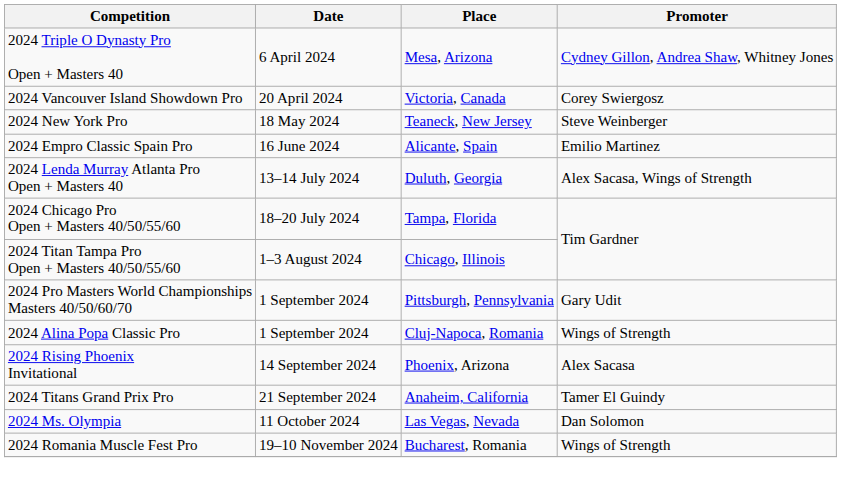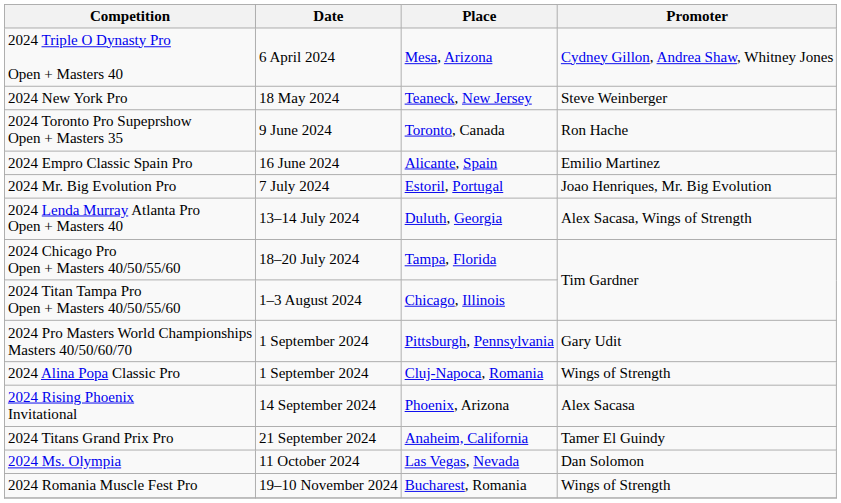 <table class="wikitable centered">
 <tr>
 <th>Competition</th>
 <th>Date</th>
 <th>Place</th>
 <th>Promoter</th>
 </tr>
 <tr>
 <td>2024 <a href='#'>Triple O Dynasty Pro</a><br><br>Open + Masters 40</td>
 <td>6 April 2024</td>
 <td> <a href='#'>Mesa</a>,  <a href='#'>Arizona</a></td>
 <td><a href='#'>Cydney Gillon</a>, <a href='#'>Andrea Shaw</a>, Whitney Jones</td>
 </tr>
 <tr>
-<td>2024 Vancouver Island Showdown Pro</td>
-<td>20 April 2024</td>
-<td> <a href='#'>Victoria</a>,  <a href='#'>Canada</a></td>
-<td>Corey Swiergosz</td>
-</tr>
-<tr>
 <td>2024 New York Pro</td>
 <td>18 May 2024</td>
 <td> <a href='#'>Teaneck</a>,  <a href='#'>New Jersey</a></td>
 <td>Steve Weinberger</td>
 </tr>
 <tr>
+<td>2024 Toronto Pro Supeprshow<br>Open + Masters 35</td>
+<td>9 June 2024</td>
+<td> <a href='#'>Toronto</a>,  Canada</td>
+<td>Ron Hache</td>
+</tr>
+<tr>
 <td>2024 Empro Classic Spain Pro</td>
 <td>16 June 2024</td>
 <td> <a href='#'>Alicante</a>,  <a href='#'>Spain</a></td>
 <td>Emilio Martinez</td>
+</tr>
+<tr>
+<td>2024 Mr. Big Evolution Pro</td>
+<td>7 July 2024</td>
+<td> <a href='#'>Estoril</a>,  <a href='#'>Portugal</a></td>
+<td>Joao Henriques, Mr. Big Evolution</td>
 </tr>
 <tr>
 <td>2024 <a href='#'>Lenda Murray</a> Atlanta Pro<br>Open + Masters 40</td>
 <td>13–14 July 2024</td>
 <td><a href='#'>Duluth</a>,  <a href='#'>Georgia</a></td>
 <td>Alex Sacasa, Wings of Strength</td>
 </tr>
 <tr>
 <td>2024 Chicago Pro<br>Open + Masters 40/50/55/60</td>
 <td>18–20 July 2024</td>
 <td> <a href='#'>Tampa</a>,  <a href='#'>Florida</a></td>
 <td rowspan=2 colspan=1>Tim Gardner</td>
 </tr>
 <tr>
 <td>2024 Titan Tampa Pro<br>Open + Masters 40/50/55/60</td>
 <td>1–3 August 2024</td>
 <td> <a href='#'>Chicago</a>,  <a href='#'>Illinois</a></td>
 </tr>
 <tr>
 <td>2024 Pro Masters World Championships<br>Masters 40/50/60/70</td>
 <td>1 September 2024</td>
 <td> <a href='#'>Pittsburgh</a>,  <a href='#'>Pennsylvania</a></td>
 <td>Gary Udit</td>
 </tr>
 <tr>
 <td>2024 <a href='#'>Alina Popa</a> Classic Pro</td>
 <td>1 September 2024</td>
 <td> <a href='#'>Cluj-Napoca</a>,  <a href='#'>Romania</a></td>
 <td>Wings of Strength</td>
 </tr>
 <tr>
 <td><a href='#'>2024 Rising Phoenix</a><br>Invitational</td>
 <td>14 September 2024</td>
 <td> <a href='#'>Phoenix</a>,  Arizona</td>
 <td>Alex Sacasa</td>
 </tr>
 <tr>
 <td>2024 Titans Grand Prix Pro</td>
 <td>21 September 2024</td>
 <td> <a href='#'>Anaheim, California</a></td>
 <td>Tamer El Guindy</td>
 </tr>
 <tr>
 <td><a href='#'>2024 Ms. Olympia</a></td>
 <td>11 October 2024</td>
 <td> <a href='#'>Las Vegas</a>,  <a href='#'>Nevada</a></td>
 <td>Dan Solomon</td>
 </tr>
 <tr>
 <td>2024 Romania Muscle Fest Pro</td>
 <td>19–10 November 2024</td>
 <td> <a href='#'>Bucharest</a>,  Romania</td>
 <td>Wings of Strength</td>
 </tr>
 <tr>
 </tr>
 </table>
